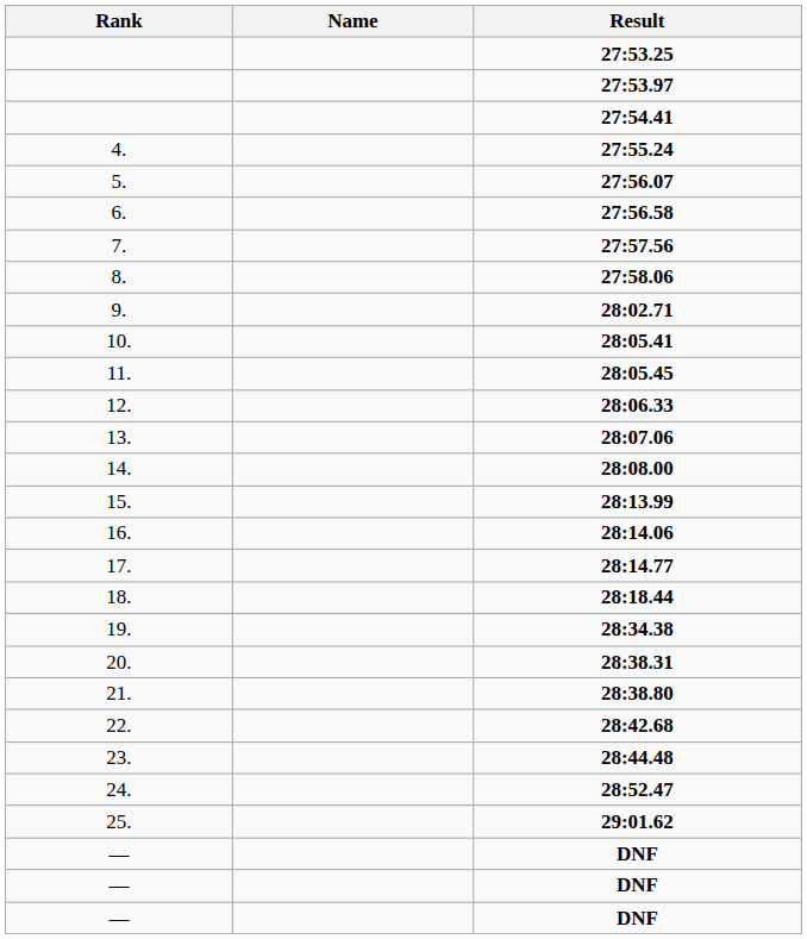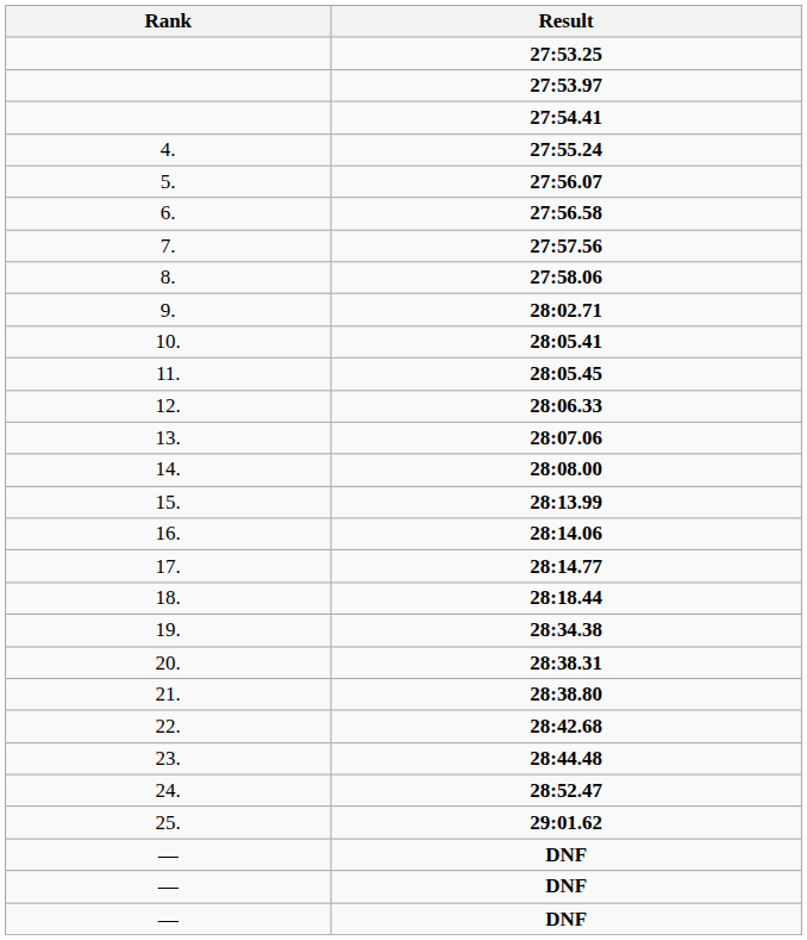 <table class="wikitable sortable"  width=50%>
 <tr>
 <th>Rank</th>
-<th>Name</th>
 <th>Result</th>
 </tr>
 <tr>
 <td align="center"></td>
-<td></td>
 <td align="center"><strong>27:53.25</strong></td>
 </tr>
 <tr>
 <td align="center"></td>
-<td></td>
 <td align="center"><strong>27:53.97</strong></td>
 </tr>
 <tr>
 <td align="center"></td>
-<td></td>
 <td align="center"><strong>27:54.41</strong></td>
 </tr>
 <tr>
 <td align="center">4.</td>
-<td></td>
 <td align="center"><strong>27:55.24</strong></td>
 </tr>
 <tr>
 <td align="center">5.</td>
-<td></td>
 <td align="center"><strong>27:56.07</strong></td>
 </tr>
 <tr>
 <td align="center">6.</td>
-<td></td>
 <td align="center"><strong>27:56.58</strong></td>
 </tr>
 <tr>
 <td align="center">7.</td>
-<td></td>
 <td align="center"><strong>27:57.56</strong></td>
 </tr>
 <tr>
 <td align="center">8.</td>
-<td></td>
 <td align="center"><strong>27:58.06</strong></td>
 </tr>
 <tr>
 <td align="center">9.</td>
-<td></td>
 <td align="center"><strong>28:02.71</strong></td>
 </tr>
 <tr>
 <td align="center">10.</td>
-<td></td>
 <td align="center"><strong>28:05.41</strong></td>
 </tr>
 <tr>
 <td align="center">11.</td>
-<td></td>
 <td align="center"><strong>28:05.45</strong></td>
 </tr>
 <tr>
 <td align="center">12.</td>
-<td></td>
 <td align="center"><strong>28:06.33</strong></td>
 </tr>
 <tr>
 <td align="center">13.</td>
-<td></td>
 <td align="center"><strong>28:07.06</strong></td>
 </tr>
 <tr>
 <td align="center">14.</td>
-<td></td>
 <td align="center"><strong>28:08.00</strong></td>
 </tr>
 <tr>
 <td align="center">15.</td>
-<td></td>
 <td align="center"><strong>28:13.99</strong></td>
 </tr>
 <tr>
 <td align="center">16.</td>
-<td></td>
 <td align="center"><strong>28:14.06</strong></td>
 </tr>
 <tr>
 <td align="center">17.</td>
-<td></td>
 <td align="center"><strong>28:14.77</strong></td>
 </tr>
 <tr>
 <td align="center">18.</td>
-<td></td>
 <td align="center"><strong>28:18.44</strong></td>
 </tr>
 <tr>
 <td align="center">19.</td>
-<td></td>
 <td align="center"><strong>28:34.38</strong></td>
 </tr>
 <tr>
 <td align="center">20.</td>
-<td></td>
 <td align="center"><strong>28:38.31</strong></td>
 </tr>
 <tr>
 <td align="center">21.</td>
-<td></td>
 <td align="center"><strong>28:38.80</strong></td>
 </tr>
 <tr>
 <td align="center">22.</td>
-<td></td>
 <td align="center"><strong>28:42.68</strong></td>
 </tr>
 <tr>
 <td align="center">23.</td>
-<td></td>
 <td align="center"><strong>28:44.48</strong></td>
 </tr>
 <tr>
 <td align="center">24.</td>
-<td></td>
 <td align="center"><strong>28:52.47</strong></td>
 </tr>
 <tr>
 <td align="center">25.</td>
-<td></td>
 <td align="center"><strong>29:01.62</strong></td>
 </tr>
 <tr>
 <td align="center">—</td>
-<td></td>
 <td align="center"><strong>DNF</strong></td>
 </tr>
 <tr>
 <td align="center">—</td>
-<td></td>
 <td align="center"><strong>DNF</strong></td>
 </tr>
 <tr>
 <td align="center">—</td>
-<td></td>
 <td align="center"><strong>DNF</strong></td>
 </tr>
 </table>
